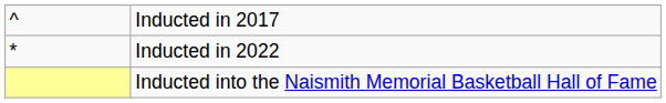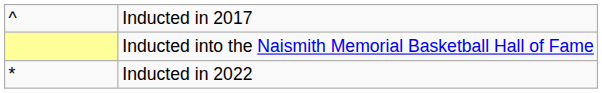 <table class="wikitable">
 <tr>
 <td>^</td>
 <td>Inducted in 2017</td>
 </tr>
 <tr>
+<td style="background-color:#FFFF99; border:1px solid #aaaaaa; width:6em"></td>
+<td>Inducted into the <a href='#'>Naismith Memorial Basketball Hall of Fame</a></td>
+</tr>
+<tr>
 <td>*</td>
 <td>Inducted in 2022</td>
 </tr>
-<tr>
-<td style="background-color:#FFFF99; border:1px solid #aaaaaa; width:6em"></td>
-<td>Inducted into the <a href='#'>Naismith Memorial Basketball Hall of Fame</a></td>
-</tr>
 </table>
